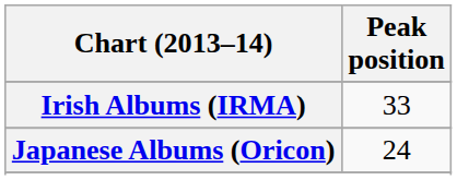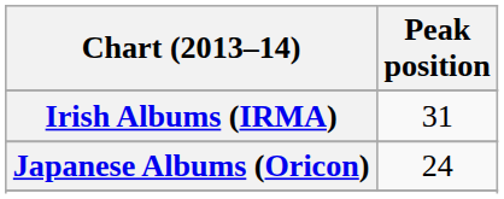 <table class="wikitable sortable plainrowheaders">
 <tr>
 <th>Chart (2013–14)</th>
 <th>Peak<br>position</th>
 </tr>
 <tr>
 </tr>
 <tr>
 </tr>
 <tr>
 </tr>
 <tr>
 </tr>
 <tr>
 </tr>
 <tr>
 </tr>
 <tr>
 </tr>
 <tr>
 </tr>
 <tr>
 </tr>
 <tr>
 </tr>
 <tr>
 </tr>
 <tr>
 <th scope="row"><a href='#'>Irish Albums</a> (<a href='#'>IRMA</a>)</th>
-<td align="center">33</td>
+<td align="center">31</td>
 </tr>
 <tr>
 </tr>
 <tr>
 <th scope="row"><a href='#'>Japanese Albums</a> (<a href='#'>Oricon</a>)</th>
 <td align="center">24</td>
 </tr>
 <tr>
 </tr>
 <tr>
 </tr>
 <tr>
 </tr>
 <tr>
 </tr>
 <tr>
 </tr>
 <tr>
 </tr>
 <tr>
 </tr>
 <tr>
 </tr>
 <tr>
 </tr>
 <tr>
 </tr>
 <tr>
 </tr>
 </table>
